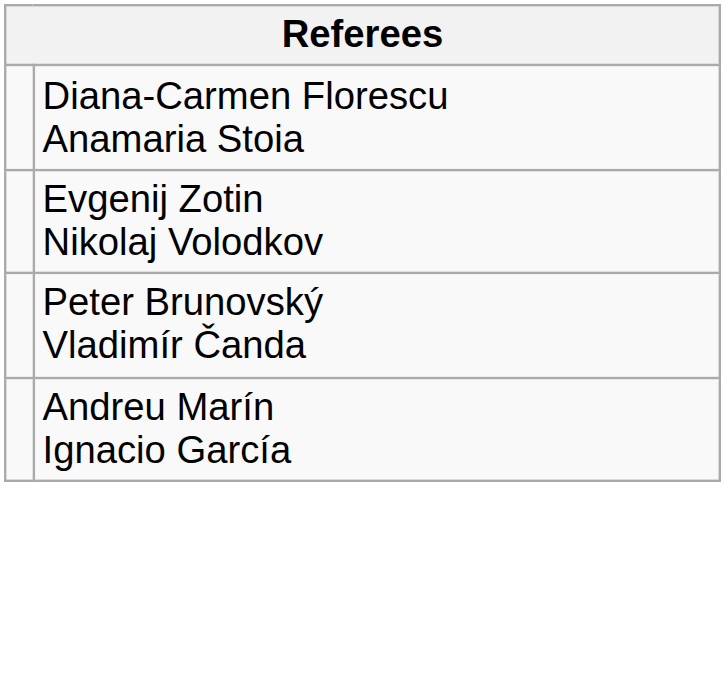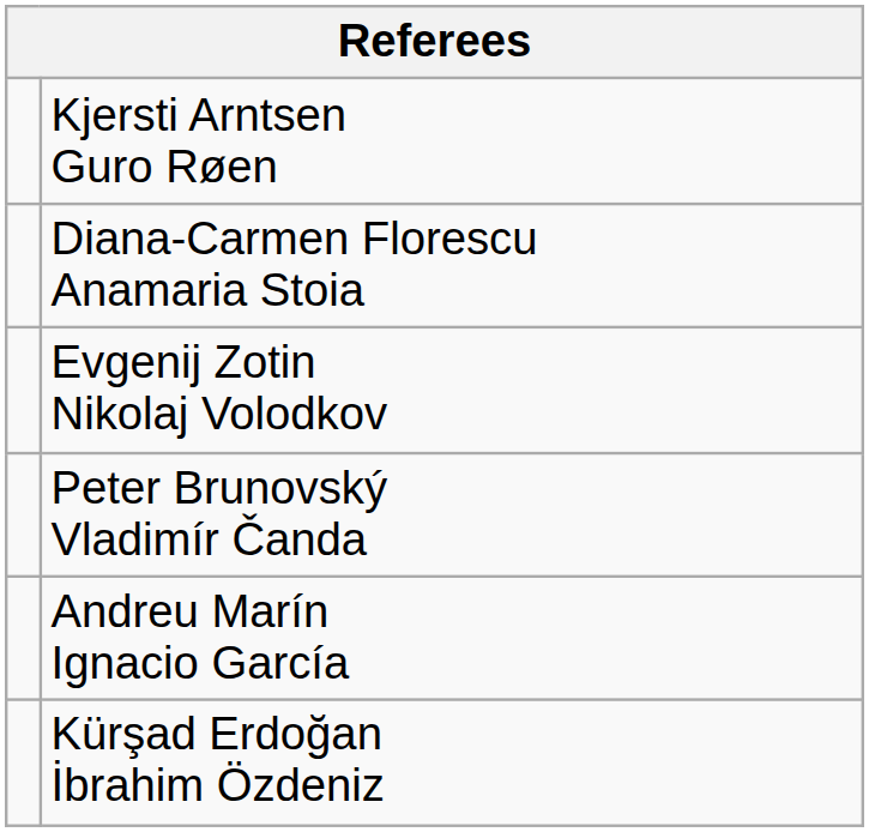 <table class="wikitable" style="width:300px;">
 <tr>
 <th colspan=2>Referees</th>
+</tr>
+<tr>
+<td align=left></td>
+<td>Kjersti Arntsen<br>Guro Røen</td>
 </tr>
 <tr>
 <td align=left></td>
 <td>Diana-Carmen Florescu<br>Anamaria Stoia</td>
 </tr>
 <tr>
 <td align=left></td>
 <td>Evgenij Zotin<br>Nikolaj Volodkov</td>
 </tr>
 <tr>
 <td align=left></td>
 <td>Peter Brunovský<br>Vladimír Čanda</td>
 </tr>
 <tr>
 <td align=left></td>
 <td>Andreu Marín<br>Ignacio García</td>
 </tr>
+<tr>
+<td align=left></td>
+<td>Kürşad Erdoğan<br>İbrahim Özdeniz</td>
+</tr>
 </table>
